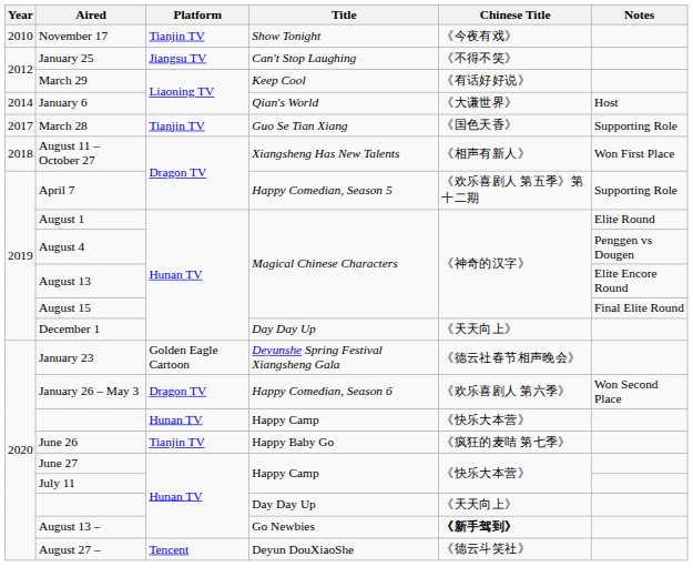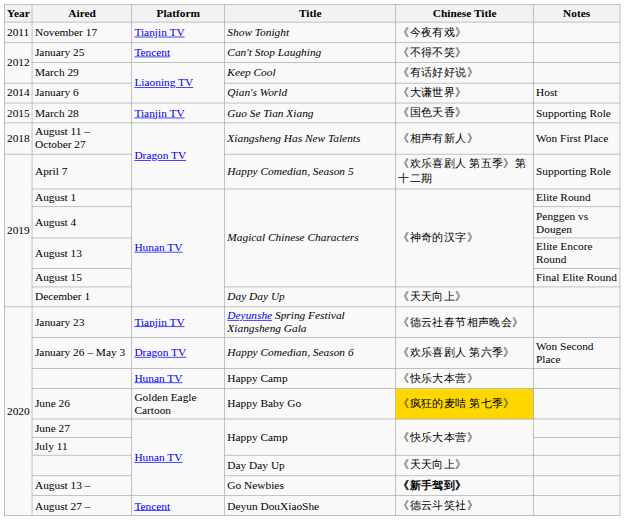 <table class="wikitable">
 <tr>
 <th>Year</th>
 <th>Aired</th>
 <th>Platform</th>
 <th>Title</th>
 <th>Chinese Title</th>
 <th>Notes</th>
 </tr>
 <tr>
-<td>2010</td>
+<td>2011</td>
 <td>November 17</td>
 <td><a href='#'>Tianjin TV</a></td>
 <td><em>Show Tonight</em></td>
 <td>《今夜有戏》</td>
 <td></td>
 </tr>
 <tr>
 <td rowspan="2">2012</td>
 <td>January 25</td>
-<td><a href='#'>Jiangsu TV</a></td>
+<td><a href='#'>Tencent</a></td>
 <td><em>Can't Stop Laughing</em></td>
 <td>《不得不笑》</td>
 <td></td>
 </tr>
 <tr>
 <td>March 29</td>
 <td rowspan="2"><a href='#'>Liaoning TV</a></td>
 <td><em>Keep Cool</em></td>
 <td>《有话好好说》</td>
 <td></td>
 </tr>
 <tr>
 <td>2014</td>
 <td>January 6</td>
 <td><em>Qian's World</em></td>
 <td>《大谦世界》</td>
 <td>Host</td>
 </tr>
 <tr>
-<td>2017</td>
+<td>2015</td>
 <td>March 28</td>
 <td><a href='#'>Tianjin TV</a></td>
 <td><em>Guo Se Tian Xiang</em></td>
 <td>《国色天香》</td>
 <td>Supporting Role</td>
 </tr>
 <tr>
 <td>2018</td>
 <td>August 11 – October 27</td>
 <td rowspan="2"><a href='#'>Dragon TV</a></td>
 <td><em>Xiangsheng Has New Talents</em></td>
 <td>《相声有新人》</td>
 <td>Won First Place</td>
 </tr>
 <tr>
 <td rowspan="6">2019</td>
 <td>April 7</td>
 <td><em>Happy Comedian, Season 5</em></td>
 <td>《欢乐喜剧人 第五季》第十二期</td>
 <td>Supporting Role</td>
 </tr>
 <tr>
 <td>August 1</td>
 <td rowspan="5"><a href='#'>Hunan TV</a></td>
 <td rowspan="4"><em>Magical Chinese Characters</em></td>
 <td rowspan="4">《神奇的汉字》</td>
 <td>Elite Round</td>
 </tr>
 <tr>
 <td>August 4</td>
 <td>Penggen vs Dougen</td>
 </tr>
 <tr>
 <td>August 13</td>
 <td>Elite Encore Round</td>
 </tr>
 <tr>
 <td>August 15</td>
 <td>Final Elite Round</td>
 </tr>
 <tr>
 <td>December 1</td>
 <td><em>Day Day Up</em></td>
 <td>《天天向上》</td>
 <td></td>
 </tr>
 <tr>
 <td rowspan="9">2020</td>
 <td>January 23</td>
-<td>Golden Eagle Cartoon</td>
+<td><a href='#'>Tianjin TV</a></td>
 <td><em><a href='#'>Deyunshe</a> Spring Festival Xiangsheng Gala</em></td>
 <td>《德云社春节相声晚会》</td>
 <td></td>
 </tr>
 <tr>
 <td>January 26 – May 3</td>
 <td><a href='#'>Dragon TV</a></td>
 <td><em>Happy Comedian, Season 6</td>
 <td>《欢乐喜剧人 第六季》</td>
 <td>Won Second Place</td>
 </tr>
 <tr>
 <td></td>
 <td><a href='#'>Hunan TV</a></td>
 <td></em>Happy Camp<em></td>
 <td>《快乐大本营》</td>
 <td></td>
 </tr>
 <tr>
 <td>June 26</td>
-<td><a href='#'>Tianjin TV</a></td>
+<td>Golden Eagle Cartoon</td>
 <td></em>Happy Baby Go<em></td>
-<td>《疯狂的麦咭 第七季》</td>
+<td style="background: gold;">《疯狂的麦咭 第七季》</td>
 <td></td>
 </tr>
 <tr>
 <td>June 27</td>
 <td rowspan="4"><a href='#'>Hunan TV</a></td>
 <td rowspan="2"></em>Happy Camp<em></td>
 <td rowspan="2">《快乐大本营》</td>
 <td></td>
 </tr>
 <tr>
 <td>July 11</td>
 <td></td>
 </tr>
 <tr>
 <td></td>
 <td></em>Day Day Up<em></td>
 <td>《天天向上》</td>
 <td></td>
 </tr>
 <tr>
 <td>August 13 –</td>
 <td></em>Go Newbies<em></td>
 <td><strong>《新手驾到》</strong></td>
 <td></td>
 </tr>
 <tr>
 <td>August 27 –</td>
 <td><a href='#'>Tencent</a></td>
 <td></em>Deyun DouXiaoShe<em></td>
 <td>《德云斗笑社》</td>
 <td></td>
 </tr>
 </table>
